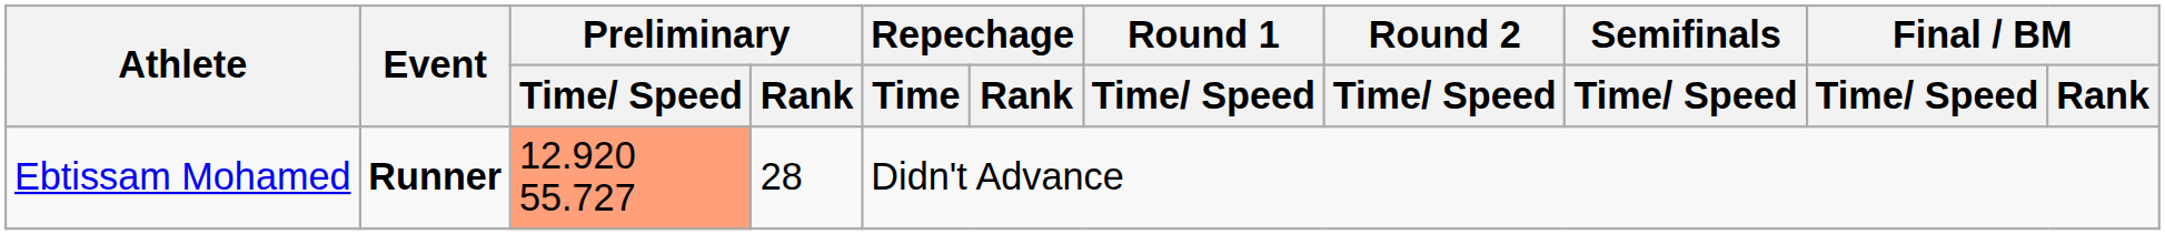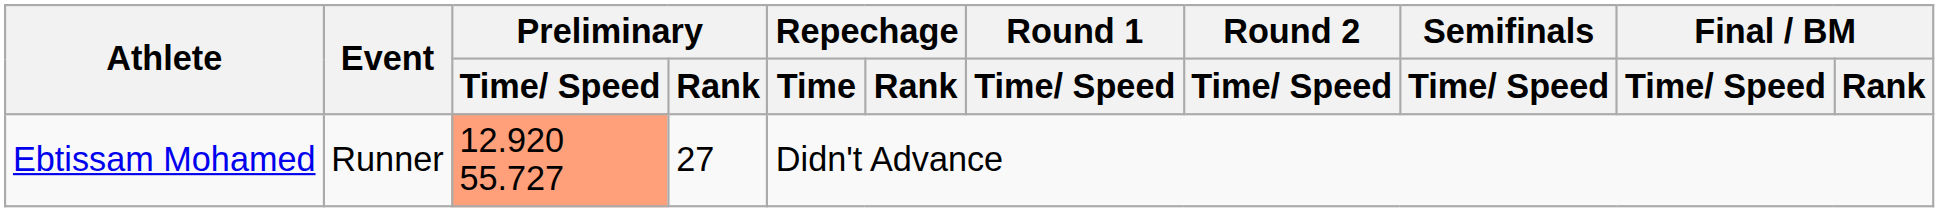 <table class="wikitable">
 <tr>
 <th rowspan="2">Athlete</th>
 <th rowspan="2">Event</th>
 <th colspan="2">Preliminary</th>
 <th colspan="2">Repechage</th>
 <th>Round 1</th>
 <th>Round 2</th>
 <th>Semifinals</th>
 <th colspan="2">Final / <abbr>BM</abbr></th>
 </tr>
 <tr>
 <th>Time/ Speed</th>
 <th>Rank</th>
 <th>Time</th>
 <th>Rank</th>
 <th>Time/ Speed</th>
 <th>Time/ Speed</th>
 <th>Time/ Speed</th>
 <th>Time/ Speed</th>
 <th>Rank</th>
 </tr>
 <tr>
 <td><a href='#'>Ebtissam Mohamed</a></td>
-<td><strong>Runner</strong></td>
+<td>Runner</td>
 <td style="background: lightsalmon;">12.920<br>55.727</td>
-<td>28</td>
+<td>27</td>
 <td colspan="7">Didn't Advance</td>
 </tr>
 </table>
